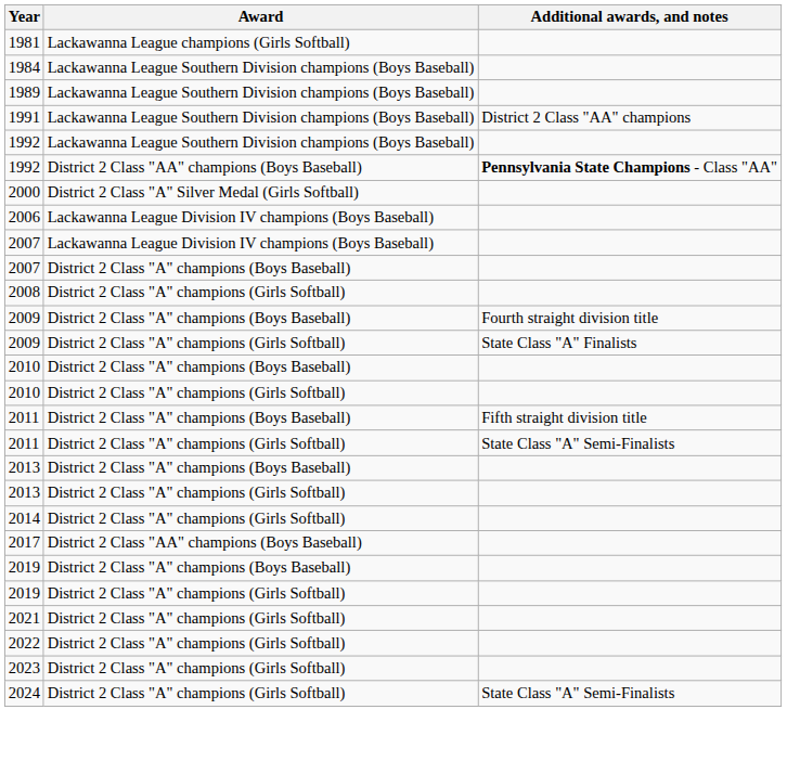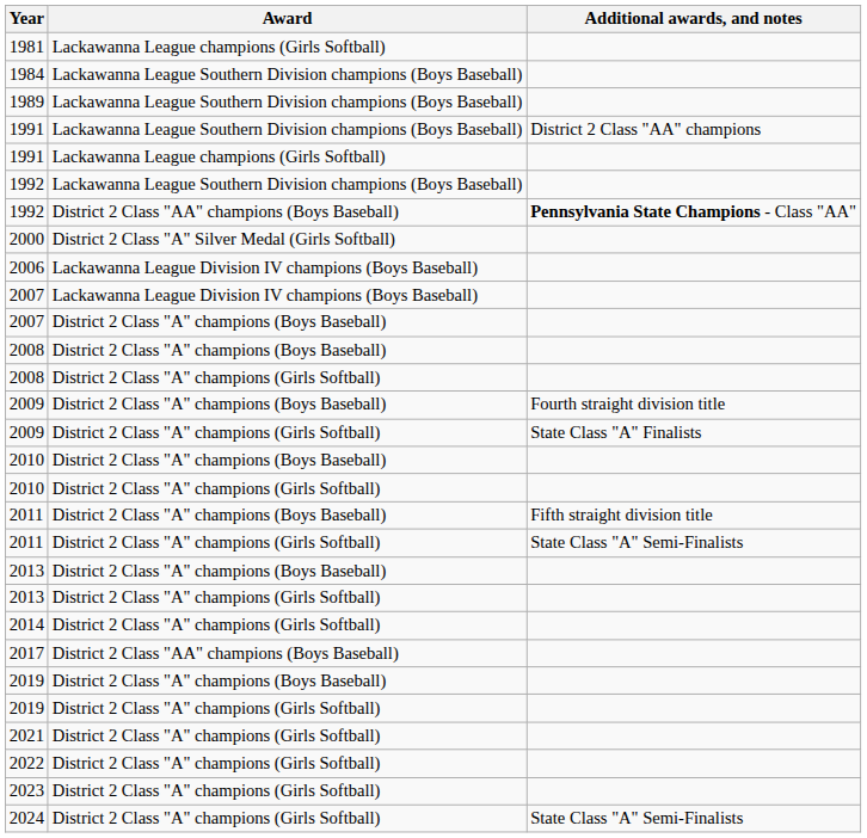 <table class="wikitable">
 <tr>
 <th>Year</th>
 <th>Award</th>
 <th>Additional awards, and notes</th>
 </tr>
 <tr>
 <td>1981</td>
 <td>Lackawanna League champions (Girls Softball)</td>
 <td></td>
 </tr>
 <tr>
 <td>1984</td>
 <td>Lackawanna League Southern Division champions (Boys Baseball)</td>
 <td></td>
 </tr>
 <tr>
 <td>1989</td>
 <td>Lackawanna League Southern Division champions (Boys Baseball)</td>
 <td></td>
 </tr>
 <tr>
 <td>1991</td>
 <td>Lackawanna League Southern Division champions (Boys Baseball)</td>
 <td>District 2 Class "AA" champions</td>
+</tr>
+<tr>
+<td>1991</td>
+<td>Lackawanna League champions (Girls Softball)</td>
+<td></td>
 </tr>
 <tr>
 <td>1992</td>
 <td>Lackawanna League Southern Division champions (Boys Baseball)</td>
 <td></td>
 </tr>
 <tr>
 <td>1992</td>
 <td>District 2 Class "AA" champions (Boys Baseball)</td>
 <td><strong>Pennsylvania State Champions</strong> - Class "AA"</td>
 </tr>
 <tr>
 <td>2000</td>
 <td>District 2 Class "A" Silver Medal (Girls Softball)</td>
 <td></td>
 </tr>
 <tr>
 <td>2006</td>
 <td>Lackawanna League Division IV champions (Boys Baseball)</td>
 <td></td>
 </tr>
 <tr>
 <td>2007</td>
 <td>Lackawanna League Division IV champions (Boys Baseball)</td>
 <td></td>
 </tr>
 <tr>
 <td>2007</td>
+<td>District 2 Class "A" champions (Boys Baseball)</td>
+<td></td>
+</tr>
+<tr>
+<td>2008</td>
 <td>District 2 Class "A" champions (Boys Baseball)</td>
 <td></td>
 </tr>
 <tr>
 <td>2008</td>
 <td>District 2 Class "A" champions (Girls Softball)</td>
 <td></td>
 </tr>
 <tr>
 <td>2009</td>
 <td>District 2 Class "A" champions (Boys Baseball)</td>
 <td>Fourth straight division title</td>
 </tr>
 <tr>
 <td>2009</td>
 <td>District 2 Class "A" champions (Girls Softball)</td>
 <td>State Class "A" Finalists</td>
 </tr>
 <tr>
 <td>2010</td>
 <td>District 2 Class "A" champions (Boys Baseball)</td>
 <td></td>
 </tr>
 <tr>
 <td>2010</td>
 <td>District 2 Class "A" champions (Girls Softball)</td>
 <td></td>
 </tr>
 <tr>
 <td>2011</td>
 <td>District 2 Class "A" champions (Boys Baseball)</td>
 <td>Fifth straight division title</td>
 </tr>
 <tr>
 <td>2011</td>
 <td>District 2 Class "A" champions (Girls Softball)</td>
 <td>State Class "A" Semi-Finalists</td>
 </tr>
 <tr>
 <td>2013</td>
 <td>District 2 Class "A" champions (Boys Baseball)</td>
 <td></td>
 </tr>
 <tr>
 <td>2013</td>
 <td>District 2 Class "A" champions (Girls Softball)</td>
 <td></td>
 </tr>
 <tr>
 <td>2014</td>
 <td>District 2 Class "A" champions (Girls Softball)</td>
 <td></td>
 </tr>
 <tr>
 <td>2017</td>
 <td>District 2 Class "AA" champions (Boys Baseball)</td>
 <td></td>
 </tr>
 <tr>
 <td>2019</td>
 <td>District 2 Class "A" champions (Boys Baseball)</td>
 <td></td>
 </tr>
 <tr>
 <td>2019</td>
 <td>District 2 Class "A" champions (Girls Softball)</td>
 <td></td>
 </tr>
 <tr>
 <td>2021</td>
 <td>District 2 Class "A" champions (Girls Softball)</td>
 <td></td>
 </tr>
 <tr>
 <td>2022</td>
 <td>District 2 Class "A" champions (Girls Softball)</td>
 <td></td>
 </tr>
 <tr>
 <td>2023</td>
 <td>District 2 Class "A" champions (Girls Softball)</td>
 <td></td>
 </tr>
 <tr>
 <td>2024</td>
 <td>District 2 Class "A" champions (Girls Softball)</td>
 <td>State Class "A" Semi-Finalists</td>
 </tr>
 </table>
